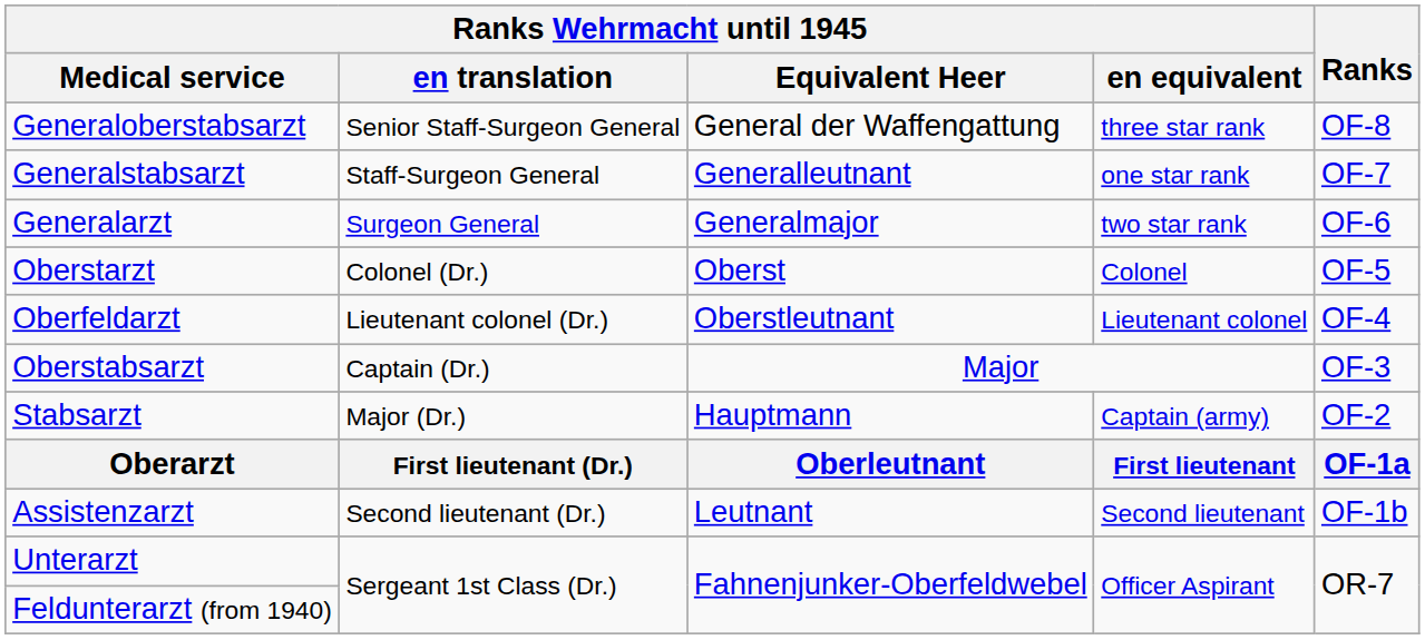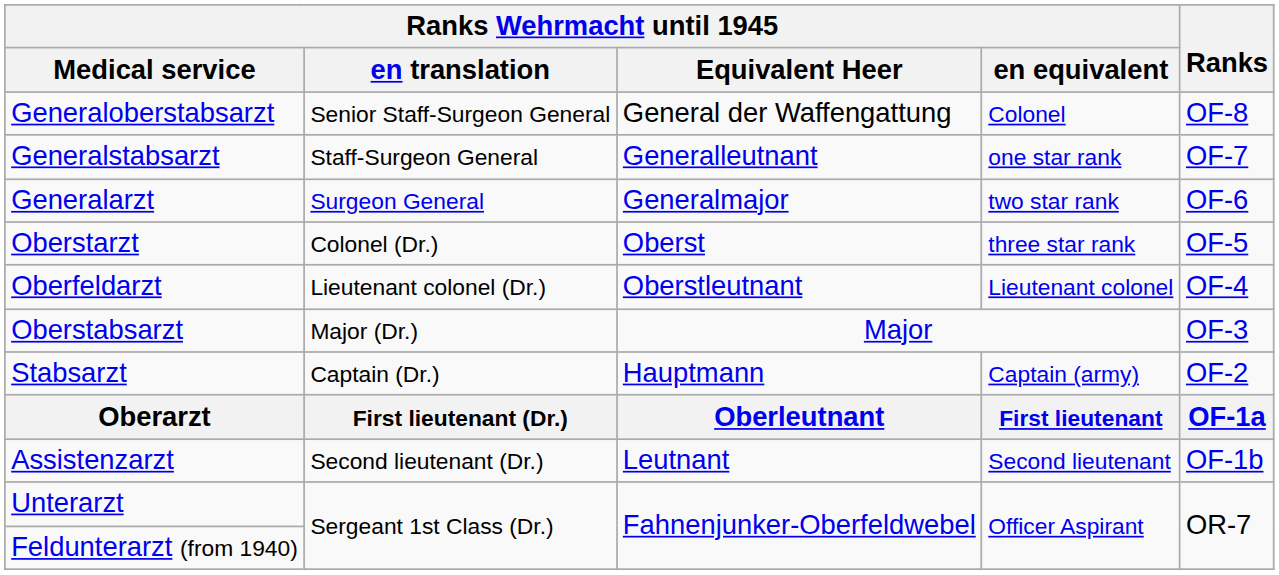 <table class="wikitable">
 <tr>
 <th colspan="4">Ranks <a href='#'>Wehrmacht</a> until 1945</th>
 <th rowspan="2"><br>Ranks</th>
 </tr>
 <tr align="center">
 <th>Medical service</th>
 <th><a href='#'>en</a> translation</th>
 <th>Equivalent Heer</th>
 <th>en equivalent</th>
 </tr>
 <tr>
 <td><a href='#'>Generaloberstabsarzt</a></td>
 <td><small>Senior Staff-Surgeon General</small></td>
 <td>General der Waffengattung</td>
-<td><small><a href='#'>three star rank</a></small></td>
+<td><small><a href='#'>Colonel</a></small></td>
 <td><a href='#'>OF-8</a></td>
 </tr>
 <tr>
 <td><a href='#'>Generalstabsarzt</a></td>
 <td><small>Staff-Surgeon General</small></td>
 <td><a href='#'>Generalleutnant</a></td>
 <td><small><a href='#'>one star rank</a></small></td>
 <td><a href='#'>OF-7</a></td>
 </tr>
 <tr>
 <td><a href='#'>Generalarzt</a></td>
 <td><small><a href='#'>Surgeon General</a></small></td>
 <td><a href='#'>Generalmajor</a></td>
 <td><small><a href='#'>two star rank</a></small></td>
 <td><a href='#'>OF-6</a></td>
 </tr>
 <tr>
 <td><a href='#'>Oberstarzt</a></td>
 <td><small>Colonel (Dr.)</small></td>
 <td><a href='#'>Oberst</a></td>
-<td><small><a href='#'>Colonel</a></small></td>
+<td><small><a href='#'>three star rank</a></small></td>
 <td><a href='#'>OF-5</a></td>
 </tr>
 <tr>
 <td><a href='#'>Oberfeldarzt</a></td>
 <td><small>Lieutenant colonel (Dr.)</small></td>
 <td><a href='#'>Oberstleutnant</a></td>
 <td><small><a href='#'>Lieutenant colonel</a></small></td>
 <td><a href='#'>OF-4</a></td>
 </tr>
 <tr>
 <td><a href='#'>Oberstabsarzt</a></td>
-<td><small>Captain (Dr.)</small></td>
+<td><small>Major (Dr.)</small></td>
 <td colspan="2" style="text-align:center;"><a href='#'>Major</a></td>
 <td><a href='#'>OF-3</a></td>
 </tr>
 <tr>
 <td><a href='#'>Stabsarzt</a></td>
-<td><small>Major (Dr.)</small></td>
+<td><small>Captain (Dr.)</small></td>
 <td><a href='#'>Hauptmann</a></td>
 <td><small><a href='#'>Captain (army)</a></small></td>
 <td><a href='#'>OF-2</a></td>
 </tr>
 <tr>
 <th><span><strong>Oberarzt</strong></span></th>
 <th><small>First lieutenant (Dr.)</small></th>
 <th><a href='#'>Oberleutnant</a></th>
 <th><small><a href='#'>First lieutenant</a></small></th>
 <th><a href='#'>OF-1a</a></th>
 </tr>
 <tr>
 <td><a href='#'>Assistenzarzt</a></td>
 <td><small>Second lieutenant (Dr.)</small></td>
 <td><a href='#'>Leutnant</a></td>
 <td><small><a href='#'>Second lieutenant</a></small></td>
 <td><a href='#'>OF-1b</a></td>
 </tr>
 <tr>
 <td><a href='#'>Unterarzt</a></td>
 <td rowspan="2"><small>Sergeant 1st Class (Dr.)</small></td>
 <td rowspan="2"><a href='#'>Fahnenjunker-Oberfeldwebel</a></td>
 <td rowspan="2"><small><a href='#'>Officer Aspirant</a></small></td>
 <td rowspan="2">OR-7</td>
 </tr>
 <tr>
 <td><a href='#'>Feldunterarzt</a> <small>(from 1940)</small></td>
 </tr>
 </table>
